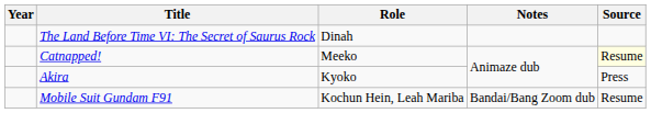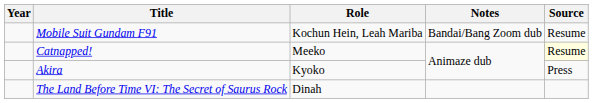 <table class="wikitable sortable plainrowheaders">
 <tr>
 <th>Year</th>
 <th>Title</th>
 <th>Role</th>
 <th class="unsortable">Notes</th>
 <th class="unsortable">Source</th>
 </tr>
 <tr>
 <td></td>
-<td><em><a href='#'>The Land Before Time VI: The Secret of Saurus Rock</a></em></td>
-<td>Dinah</td>
-<td></td>
-<td></td>
+<td><em><a href='#'>Mobile Suit Gundam F91</a></em></td>
+<td>Kochun Hein, Leah Mariba</td>
+<td>Bandai/Bang Zoom dub</td>
+<td>Resume</td>
 </tr>
 <tr>
 <td></td>
 <td><em><a href='#'>Catnapped!</a></em></td>
 <td>Meeko</td>
 <td rowspan="2">Animaze dub</td>
 <td style="background: lightyellow;">Resume</td>
 </tr>
 <tr>
 <td></td>
 <td><em><a href='#'>Akira</a></em></td>
 <td>Kyoko</td>
 <td>Press</td>
 </tr>
 <tr>
 <td></td>
-<td><em><a href='#'>Mobile Suit Gundam F91</a></em></td>
-<td>Kochun Hein, Leah Mariba</td>
-<td>Bandai/Bang Zoom dub</td>
-<td>Resume</td>
+<td><em><a href='#'>The Land Before Time VI: The Secret of Saurus Rock</a></em></td>
+<td>Dinah</td>
+<td></td>
+<td></td>
 </tr>
 </table>
